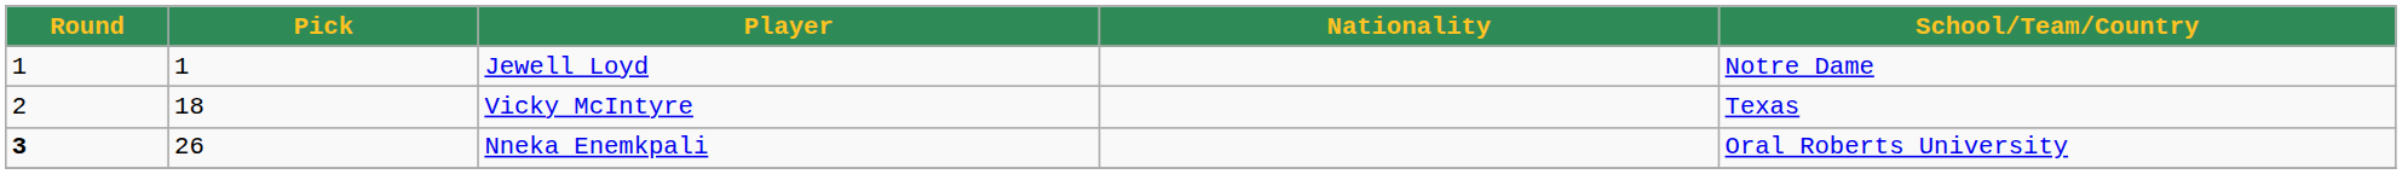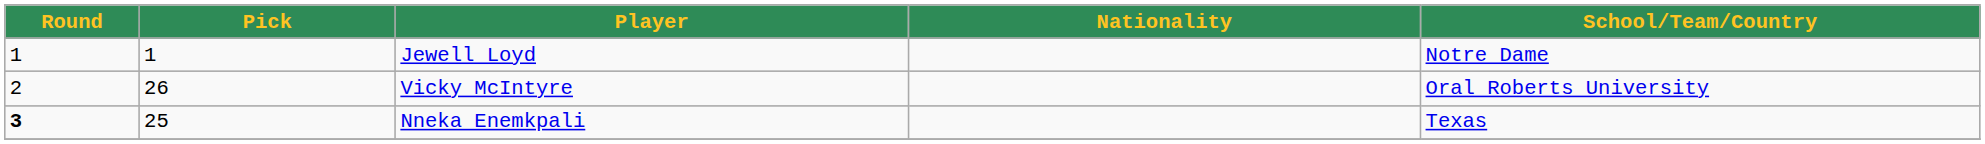 <table class="wikitable">
 <tr>
 <th style="background:#2E8B57; color:#FFC322;" width="2%">Round</th>
 <th style="background:#2E8B57; color:#FFC322;" width="5%">Pick</th>
 <th style="background:#2E8B57; color:#FFC322;" width="10%">Player</th>
 <th style="background:#2E8B57; color:#FFC322;" width="10%">Nationality</th>
 <th style="background:#2E8B57; color:#FFC322;" width="10%">School/Team/Country</th>
 </tr>
 <tr>
 <td>1</td>
 <td>1</td>
 <td><a href='#'>Jewell Loyd</a></td>
 <td></td>
 <td><a href='#'>Notre Dame</a></td>
 </tr>
 <tr>
 <td>2</td>
-<td>18</td>
+<td>26</td>
 <td><a href='#'>Vicky McIntyre</a></td>
+<td></td>
+<td><a href='#'>Oral Roberts University</a></td>
+</tr>
+<tr>
+<td><strong>3</strong></td>
+<td>25</td>
+<td><a href='#'>Nneka Enemkpali</a></td>
 <td></td>
 <td><a href='#'>Texas</a></td>
 </tr>
 <tr>
-<td><strong>3</strong></td>
-<td>26</td>
-<td><a href='#'>Nneka Enemkpali</a></td>
-<td></td>
-<td><a href='#'>Oral Roberts University</a></td>
-</tr>
-<tr>
 </tr>
 </table>
